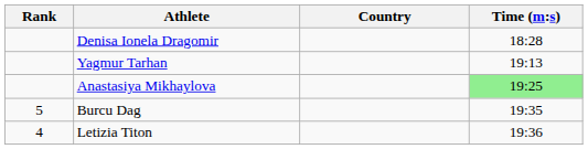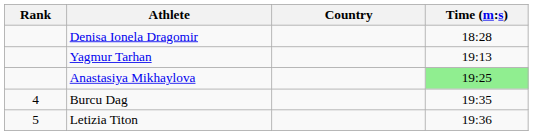 <table class="wikitable" width=50%>
 <tr>
 <th width=5%>Rank</th>
 <th width=20%>Athlete</th>
 <th width=15%>Country</th>
 <th width=10%>Time (<a href='#'>m</a>:<a href='#'>s</a>)</th>
 </tr>
 <tr align="center">
 <td></td>
 <td align="left"><a href='#'>Denisa Ionela Dragomir</a></td>
 <td align="left"></td>
 <td>18:28</td>
 </tr>
 <tr align="center">
 <td></td>
 <td align="left"><a href='#'>Yagmur Tarhan</a></td>
 <td align="left"></td>
 <td>19:13</td>
 </tr>
 <tr align="center">
 <td></td>
 <td align="left"><a href='#'>Anastasiya Mikhaylova</a></td>
 <td align="left"></td>
 <td style="background: lightgreen;">19:25</td>
 </tr>
 <tr align="center">
-<td>5</td>
+<td>4</td>
 <td align="left">Burcu Dag</td>
 <td align="left"></td>
 <td>19:35</td>
 </tr>
 <tr align="center">
-<td>4</td>
+<td>5</td>
 <td align="left">Letizia Titon</td>
 <td align="left"></td>
 <td>19:36</td>
 </tr>
 </table>
